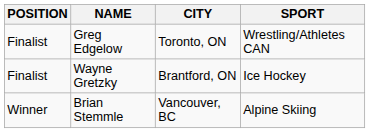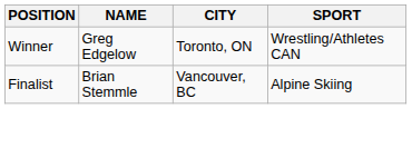 <table class="wikitable">
 <tr>
 <th width="75">POSITION</th>
 <th width="100">NAME</th>
 <th width="100">CITY</th>
 <th width="150">SPORT</th>
 </tr>
 <tr>
-<td>Finalist</td>
+<td>Winner</td>
 <td>Greg Edgelow</td>
 <td>Toronto, ON</td>
 <td>Wrestling/Athletes CAN</td>
 </tr>
 <tr>
 <td>Finalist</td>
-<td>Wayne Gretzky</td>
-<td>Brantford, ON</td>
-<td>Ice Hockey</td>
-</tr>
-<tr>
-<td>Winner</td>
 <td>Brian Stemmle</td>
 <td>Vancouver, BC</td>
 <td>Alpine Skiing</td>
 </tr>
 </table>
